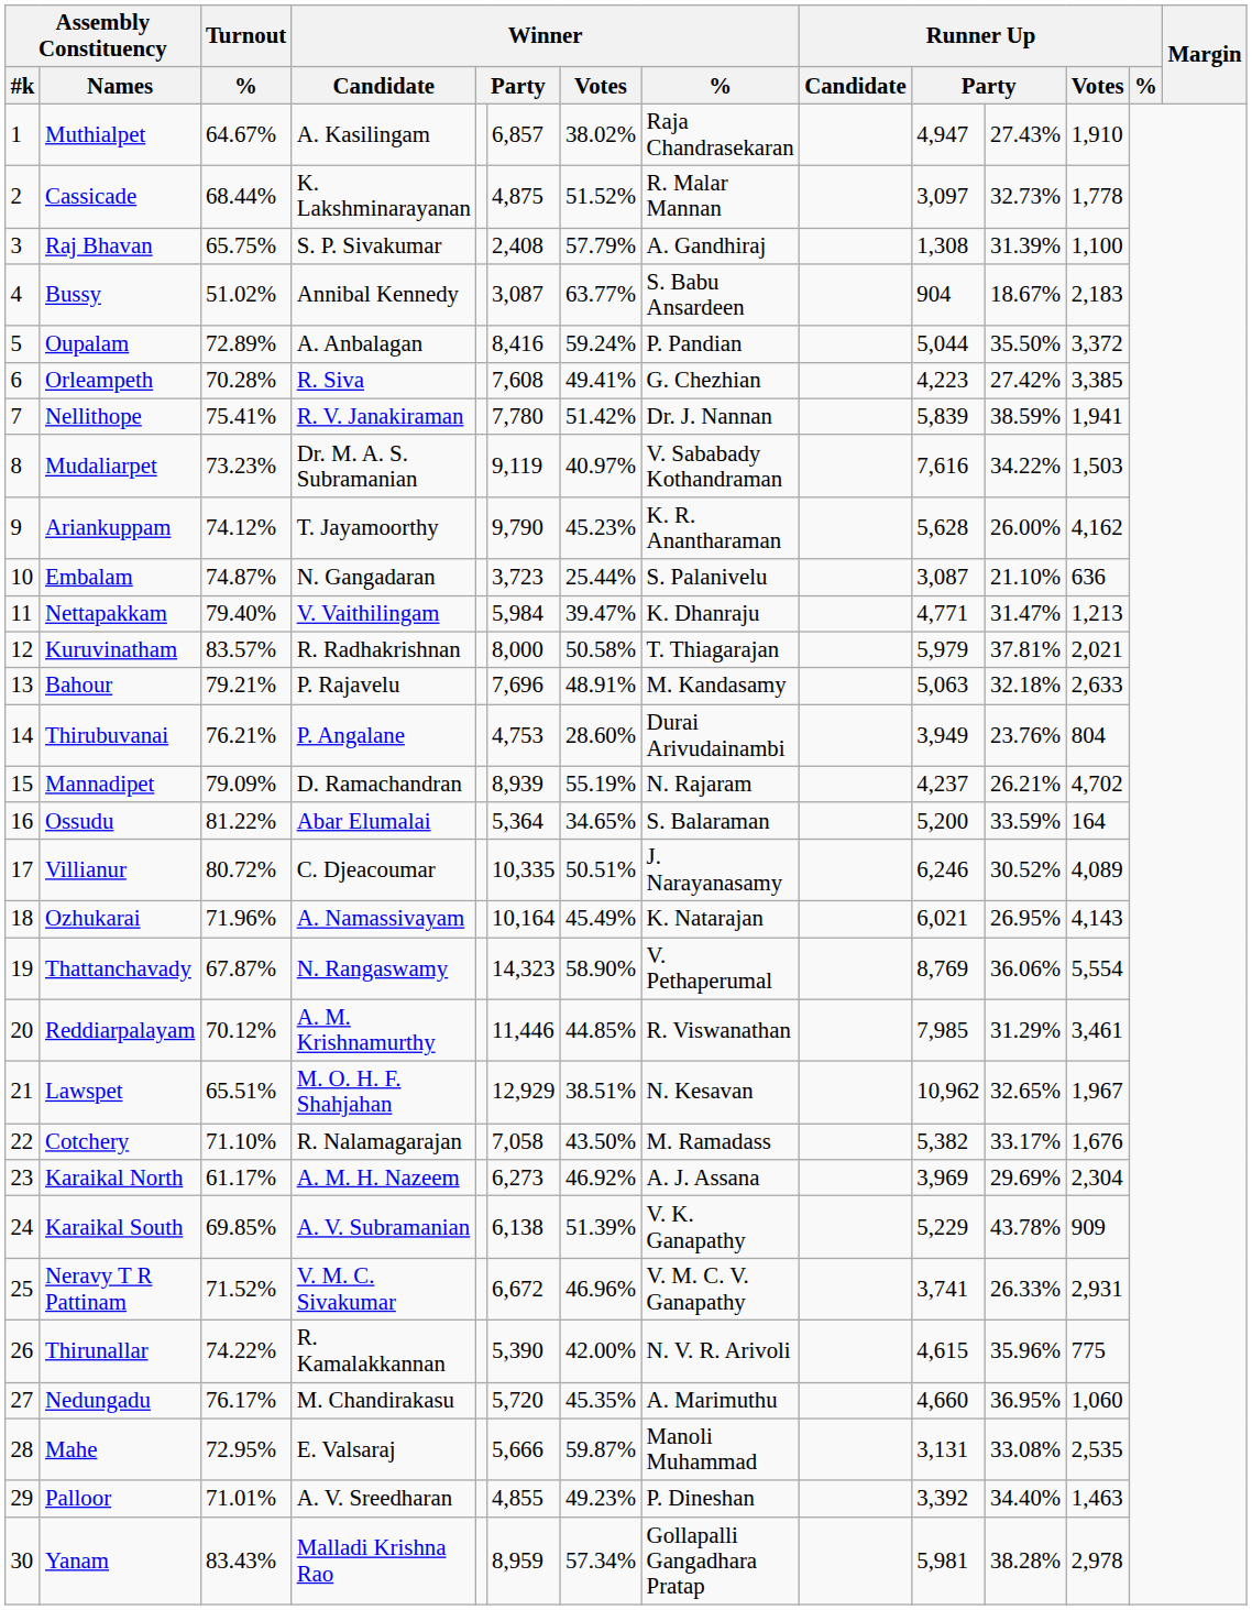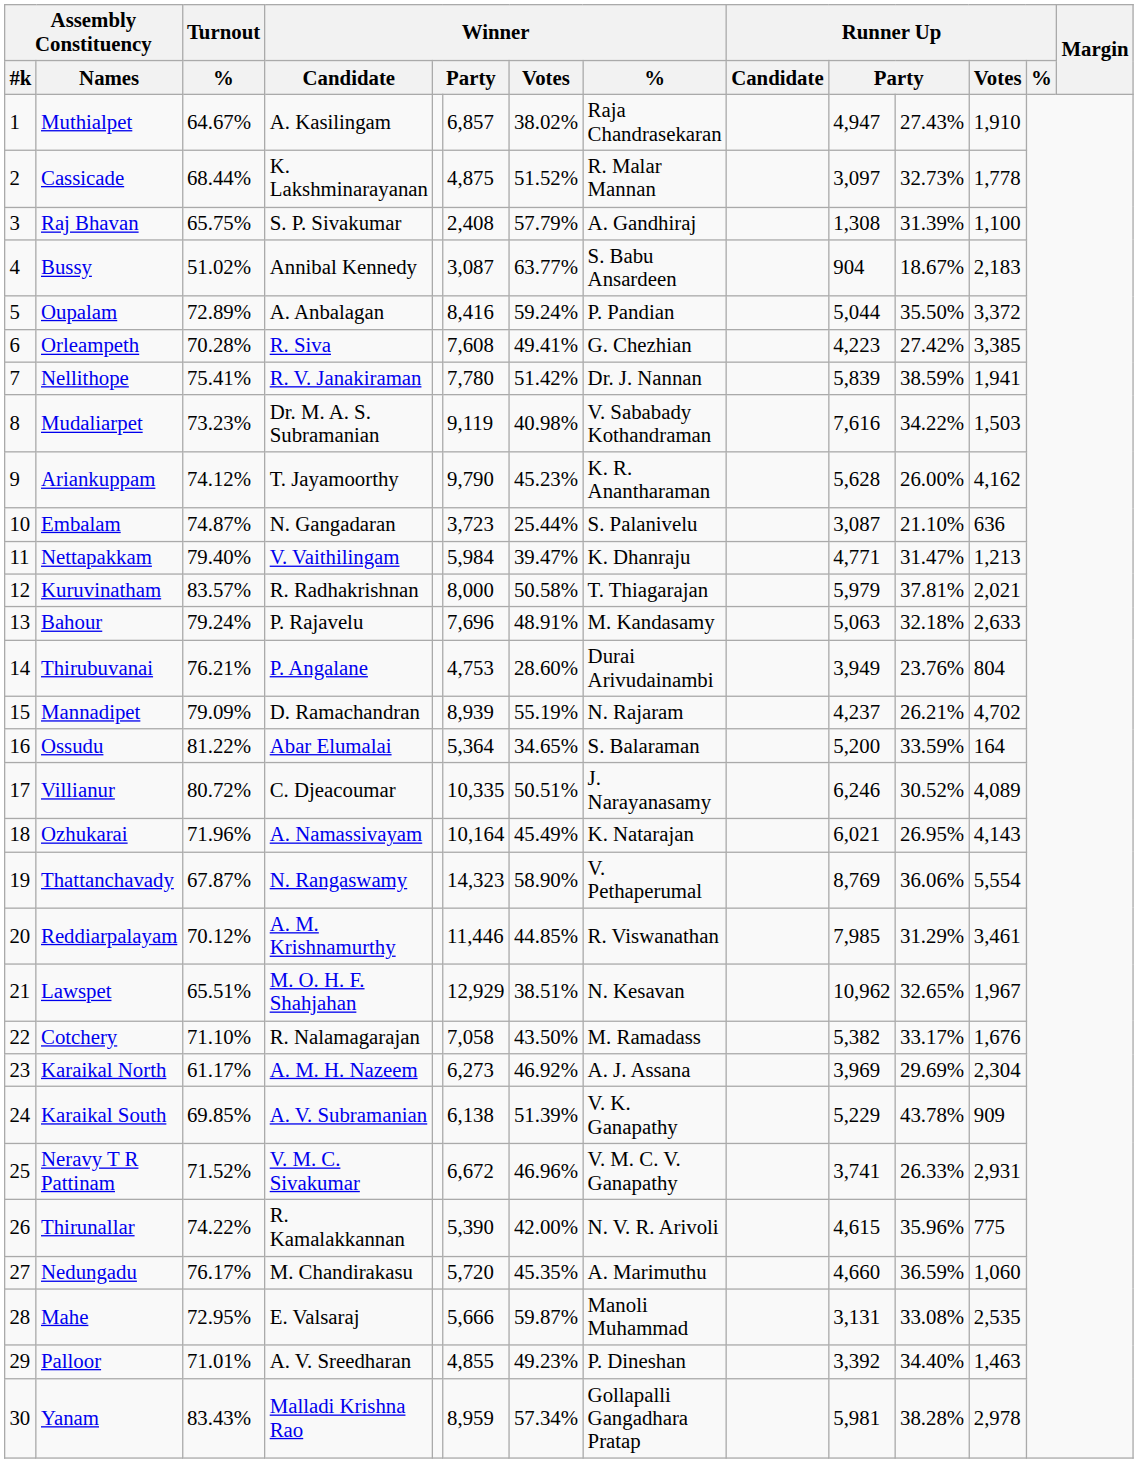 <table class="wikitable sortable">
 <tr>
 <th colspan="2">Assembly Constituency</th>
 <th>Turnout</th>
 <th colspan="5">Winner</th>
 <th colspan="5">Runner Up</th>
 <th rowspan="2" data-sort-type=number>Margin</th>
 </tr>
 <tr>
 <th>#k</th>
 <th>Names</th>
 <th>%</th>
 <th>Candidate</th>
 <th colspan="2">Party</th>
 <th data-sort-type=number>Votes</th>
 <th>%</th>
 <th>Candidate</th>
 <th colspan="2">Party</th>
 <th data-sort-type=number>Votes</th>
 <th>%</th>
 </tr>
 <tr>
 <td>1</td>
 <td><a href='#'>Muthialpet</a></td>
 <td>64.67%</td>
 <td>A. Kasilingam</td>
 <td></td>
 <td>6,857</td>
 <td>38.02%</td>
 <td>Raja Chandrasekaran</td>
 <td></td>
 <td>4,947</td>
 <td>27.43%</td>
 <td>1,910</td>
 </tr>
 <tr>
 <td>2</td>
 <td><a href='#'>Cassicade</a></td>
 <td>68.44%</td>
 <td>K. Lakshminarayanan</td>
 <td></td>
 <td>4,875</td>
 <td>51.52%</td>
 <td>R. Malar Mannan</td>
 <td></td>
 <td>3,097</td>
 <td>32.73%</td>
 <td>1,778</td>
 </tr>
 <tr>
 <td>3</td>
 <td><a href='#'>Raj Bhavan</a></td>
 <td>65.75%</td>
 <td>S. P. Sivakumar</td>
 <td></td>
 <td>2,408</td>
 <td>57.79%</td>
 <td>A. Gandhiraj</td>
 <td></td>
 <td>1,308</td>
 <td>31.39%</td>
 <td>1,100</td>
 </tr>
 <tr>
 <td>4</td>
 <td><a href='#'>Bussy</a></td>
 <td>51.02%</td>
 <td>Annibal Kennedy</td>
 <td></td>
 <td>3,087</td>
 <td>63.77%</td>
 <td>S. Babu Ansardeen</td>
 <td></td>
 <td>904</td>
 <td>18.67%</td>
 <td>2,183</td>
 </tr>
 <tr>
 <td>5</td>
 <td><a href='#'>Oupalam</a></td>
 <td>72.89%</td>
 <td>A. Anbalagan</td>
 <td></td>
 <td>8,416</td>
 <td>59.24%</td>
 <td>P. Pandian</td>
 <td></td>
 <td>5,044</td>
 <td>35.50%</td>
 <td>3,372</td>
 </tr>
 <tr>
 <td>6</td>
 <td><a href='#'>Orleampeth</a></td>
 <td>70.28%</td>
 <td><a href='#'>R. Siva</a></td>
 <td></td>
 <td>7,608</td>
 <td>49.41%</td>
 <td>G. Chezhian</td>
 <td></td>
 <td>4,223</td>
 <td>27.42%</td>
 <td>3,385</td>
 </tr>
 <tr>
 <td>7</td>
 <td><a href='#'>Nellithope</a></td>
 <td>75.41%</td>
 <td><a href='#'>R. V. Janakiraman</a></td>
 <td></td>
 <td>7,780</td>
 <td>51.42%</td>
 <td>Dr. J. Nannan</td>
 <td></td>
 <td>5,839</td>
 <td>38.59%</td>
 <td>1,941</td>
 </tr>
 <tr>
 <td>8</td>
 <td><a href='#'>Mudaliarpet</a></td>
 <td>73.23%</td>
 <td>Dr. M. A. S. Subramanian</td>
 <td></td>
 <td>9,119</td>
-<td>40.97%</td>
+<td>40.98%</td>
 <td>V. Sababady Kothandraman</td>
 <td></td>
 <td>7,616</td>
 <td>34.22%</td>
 <td>1,503</td>
 </tr>
 <tr>
 <td>9</td>
 <td><a href='#'>Ariankuppam</a></td>
 <td>74.12%</td>
 <td>T. Jayamoorthy</td>
 <td></td>
 <td>9,790</td>
 <td>45.23%</td>
 <td>K. R. Anantharaman</td>
 <td></td>
 <td>5,628</td>
 <td>26.00%</td>
 <td>4,162</td>
 </tr>
 <tr>
 <td>10</td>
 <td><a href='#'>Embalam</a></td>
 <td>74.87%</td>
 <td>N. Gangadaran</td>
 <td></td>
 <td>3,723</td>
 <td>25.44%</td>
 <td>S. Palanivelu</td>
 <td></td>
 <td>3,087</td>
 <td>21.10%</td>
 <td>636</td>
 </tr>
 <tr>
 <td>11</td>
 <td><a href='#'>Nettapakkam</a></td>
 <td>79.40%</td>
 <td><a href='#'>V. Vaithilingam</a></td>
 <td></td>
 <td>5,984</td>
 <td>39.47%</td>
 <td>K. Dhanraju</td>
 <td></td>
 <td>4,771</td>
 <td>31.47%</td>
 <td>1,213</td>
 </tr>
 <tr>
 <td>12</td>
 <td><a href='#'>Kuruvinatham</a></td>
 <td>83.57%</td>
 <td>R. Radhakrishnan</td>
 <td></td>
 <td>8,000</td>
 <td>50.58%</td>
 <td>T. Thiagarajan</td>
 <td></td>
 <td>5,979</td>
 <td>37.81%</td>
 <td>2,021</td>
 </tr>
 <tr>
 <td>13</td>
 <td><a href='#'>Bahour</a></td>
-<td>79.21%</td>
+<td>79.24%</td>
 <td>P. Rajavelu</td>
 <td></td>
 <td>7,696</td>
 <td>48.91%</td>
 <td>M. Kandasamy</td>
 <td></td>
 <td>5,063</td>
 <td>32.18%</td>
 <td>2,633</td>
 </tr>
 <tr>
 <td>14</td>
 <td><a href='#'>Thirubuvanai</a></td>
 <td>76.21%</td>
 <td><a href='#'>P. Angalane</a></td>
 <td></td>
 <td>4,753</td>
 <td>28.60%</td>
 <td>Durai Arivudainambi</td>
 <td></td>
 <td>3,949</td>
 <td>23.76%</td>
 <td>804</td>
 </tr>
 <tr>
 <td>15</td>
 <td><a href='#'>Mannadipet</a></td>
 <td>79.09%</td>
 <td>D. Ramachandran</td>
 <td></td>
 <td>8,939</td>
 <td>55.19%</td>
 <td>N. Rajaram</td>
 <td></td>
 <td>4,237</td>
 <td>26.21%</td>
 <td>4,702</td>
 </tr>
 <tr>
 <td>16</td>
 <td><a href='#'>Ossudu</a></td>
 <td>81.22%</td>
 <td><a href='#'>Abar Elumalai</a></td>
 <td></td>
 <td>5,364</td>
 <td>34.65%</td>
 <td>S. Balaraman</td>
 <td></td>
 <td>5,200</td>
 <td>33.59%</td>
 <td>164</td>
 </tr>
 <tr>
 <td>17</td>
 <td><a href='#'>Villianur</a></td>
 <td>80.72%</td>
 <td>C. Djeacoumar</td>
 <td></td>
 <td>10,335</td>
 <td>50.51%</td>
 <td>J. Narayanasamy</td>
 <td></td>
 <td>6,246</td>
 <td>30.52%</td>
 <td>4,089</td>
 </tr>
 <tr>
 <td>18</td>
 <td><a href='#'>Ozhukarai</a></td>
 <td>71.96%</td>
 <td><a href='#'>A. Namassivayam</a></td>
 <td></td>
 <td>10,164</td>
 <td>45.49%</td>
 <td>K. Natarajan</td>
 <td></td>
 <td>6,021</td>
 <td>26.95%</td>
 <td>4,143</td>
 </tr>
 <tr>
 <td>19</td>
 <td><a href='#'>Thattanchavady</a></td>
 <td>67.87%</td>
 <td><a href='#'>N. Rangaswamy</a></td>
 <td></td>
 <td>14,323</td>
 <td>58.90%</td>
 <td>V. Pethaperumal</td>
 <td></td>
 <td>8,769</td>
 <td>36.06%</td>
 <td>5,554</td>
 </tr>
 <tr>
 <td>20</td>
 <td><a href='#'>Reddiarpalayam</a></td>
 <td>70.12%</td>
 <td><a href='#'>A. M. Krishnamurthy</a></td>
 <td></td>
 <td>11,446</td>
 <td>44.85%</td>
 <td>R. Viswanathan</td>
 <td></td>
 <td>7,985</td>
 <td>31.29%</td>
 <td>3,461</td>
 </tr>
 <tr>
 <td>21</td>
 <td><a href='#'>Lawspet</a></td>
 <td>65.51%</td>
 <td><a href='#'>M. O. H. F. Shahjahan</a></td>
 <td></td>
 <td>12,929</td>
 <td>38.51%</td>
 <td>N. Kesavan</td>
 <td></td>
 <td>10,962</td>
 <td>32.65%</td>
 <td>1,967</td>
 </tr>
 <tr>
 <td>22</td>
 <td><a href='#'>Cotchery</a></td>
 <td>71.10%</td>
 <td>R. Nalamagarajan</td>
 <td></td>
 <td>7,058</td>
 <td>43.50%</td>
 <td>M. Ramadass</td>
 <td></td>
 <td>5,382</td>
 <td>33.17%</td>
 <td>1,676</td>
 </tr>
 <tr>
 <td>23</td>
 <td><a href='#'>Karaikal North</a></td>
 <td>61.17%</td>
 <td><a href='#'>A. M. H. Nazeem</a></td>
 <td></td>
 <td>6,273</td>
 <td>46.92%</td>
 <td>A. J. Assana</td>
 <td></td>
 <td>3,969</td>
 <td>29.69%</td>
 <td>2,304</td>
 </tr>
 <tr>
 <td>24</td>
 <td><a href='#'>Karaikal South</a></td>
 <td>69.85%</td>
 <td><a href='#'>A. V. Subramanian</a></td>
 <td></td>
 <td>6,138</td>
 <td>51.39%</td>
 <td>V. K. Ganapathy</td>
 <td></td>
 <td>5,229</td>
 <td>43.78%</td>
 <td>909</td>
 </tr>
 <tr>
 <td>25</td>
 <td><a href='#'>Neravy T R Pattinam</a></td>
 <td>71.52%</td>
 <td><a href='#'>V. M. C. Sivakumar</a></td>
 <td></td>
 <td>6,672</td>
 <td>46.96%</td>
 <td>V. M. C. V. Ganapathy</td>
 <td></td>
 <td>3,741</td>
 <td>26.33%</td>
 <td>2,931</td>
 </tr>
 <tr>
 <td>26</td>
 <td><a href='#'>Thirunallar</a></td>
 <td>74.22%</td>
 <td>R. Kamalakkannan</td>
 <td></td>
 <td>5,390</td>
 <td>42.00%</td>
 <td>N. V. R. Arivoli</td>
 <td></td>
 <td>4,615</td>
 <td>35.96%</td>
 <td>775</td>
 </tr>
 <tr>
 <td>27</td>
 <td><a href='#'>Nedungadu</a></td>
 <td>76.17%</td>
 <td>M. Chandirakasu</td>
 <td></td>
 <td>5,720</td>
 <td>45.35%</td>
 <td>A. Marimuthu</td>
 <td></td>
 <td>4,660</td>
-<td>36.95%</td>
+<td>36.59%</td>
 <td>1,060</td>
 </tr>
 <tr>
 <td>28</td>
 <td><a href='#'>Mahe</a></td>
 <td>72.95%</td>
 <td>E. Valsaraj</td>
 <td></td>
 <td>5,666</td>
 <td>59.87%</td>
 <td>Manoli Muhammad</td>
 <td></td>
 <td>3,131</td>
 <td>33.08%</td>
 <td>2,535</td>
 </tr>
 <tr>
 <td>29</td>
 <td><a href='#'>Palloor</a></td>
 <td>71.01%</td>
 <td>A. V. Sreedharan</td>
 <td></td>
 <td>4,855</td>
 <td>49.23%</td>
 <td>P. Dineshan</td>
 <td></td>
 <td>3,392</td>
 <td>34.40%</td>
 <td>1,463</td>
 </tr>
 <tr>
 <td>30</td>
 <td><a href='#'>Yanam</a></td>
 <td>83.43%</td>
 <td><a href='#'>Malladi Krishna Rao</a></td>
 <td></td>
 <td>8,959</td>
 <td>57.34%</td>
 <td>Gollapalli Gangadhara Pratap</td>
 <td></td>
 <td>5,981</td>
 <td>38.28%</td>
 <td>2,978</td>
 </tr>
 </table>
